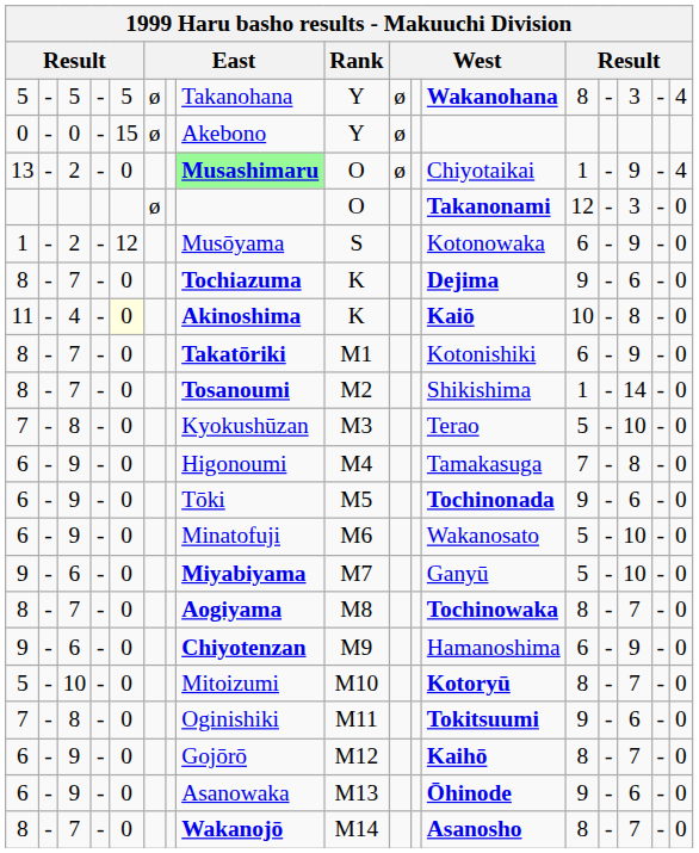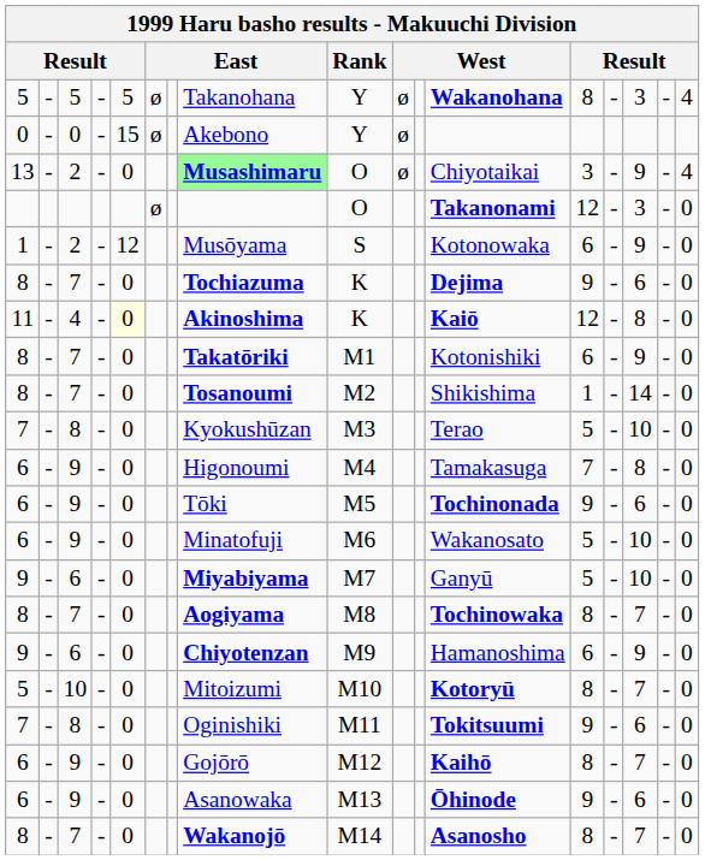 <table class="wikitable">
 <tr>
 <th colspan="17">1999 Haru basho results - Makuuchi Division</th>
 </tr>
 <tr>
 <th colspan="5">Result</th>
 <th colspan="3">East</th>
 <th>Rank</th>
 <th colspan="3">West</th>
 <th colspan="5">Result</th>
 </tr>
 <tr>
 <td align=center>5</td>
 <td align=center>-</td>
 <td align=center>5</td>
 <td align=center>-</td>
 <td align=center>5</td>
 <td align=center>ø</td>
 <td align=center></td>
 <td><a href='#'>Takanohana</a></td>
 <td align=center>Y</td>
 <td align=center>ø</td>
 <td align=center></td>
 <td><strong><a href='#'>Wakanohana</a></strong></td>
 <td align=center>8</td>
 <td align=center>-</td>
 <td align=center>3</td>
 <td align=center>-</td>
 <td align=center>4</td>
 </tr>
 <tr>
 <td align=center>0</td>
 <td align=center>-</td>
 <td align=center>0</td>
 <td align=center>-</td>
 <td align=center>15</td>
 <td align=center>ø</td>
 <td align=center></td>
 <td><a href='#'>Akebono</a></td>
 <td align=center>Y</td>
 <td align=center>ø</td>
 <td align=center></td>
 <td></td>
 <td align=center></td>
 <td align=center></td>
 <td align=center></td>
 <td align=center></td>
 <td align=center></td>
 </tr>
 <tr>
 <td align=center>13</td>
 <td align=center>-</td>
 <td align=center>2</td>
 <td align=center>-</td>
 <td align=center>0</td>
 <td align=center></td>
 <td align=center></td>
 <td style="background: PaleGreen;"><strong><a href='#'>Musashimaru</a></strong></td>
 <td align=center>O</td>
 <td align=center>ø</td>
 <td align=center></td>
 <td><a href='#'>Chiyotaikai</a></td>
-<td align=center>1</td>
+<td align=center>3</td>
 <td align=center>-</td>
 <td align=center>9</td>
 <td align=center>-</td>
 <td align=center>4</td>
 </tr>
 <tr>
 <td align=center></td>
 <td align=center></td>
 <td align=center></td>
 <td align=center></td>
 <td align=center></td>
 <td align=center>ø</td>
 <td align=center></td>
 <td></td>
 <td align=center>O</td>
 <td align=center></td>
 <td align=center></td>
 <td><strong><a href='#'>Takanonami</a></strong></td>
 <td align=center>12</td>
 <td align=center>-</td>
 <td align=center>3</td>
 <td align=center>-</td>
 <td align=center>0</td>
 </tr>
 <tr>
 <td align=center>1</td>
 <td align=center>-</td>
 <td align=center>2</td>
 <td align=center>-</td>
 <td align=center>12</td>
 <td align=center></td>
 <td align=center></td>
 <td><a href='#'>Musōyama</a></td>
 <td align=center>S</td>
 <td align=center></td>
 <td align=center></td>
 <td><a href='#'>Kotonowaka</a></td>
 <td align=center>6</td>
 <td align=center>-</td>
 <td align=center>9</td>
 <td align=center>-</td>
 <td align=center>0</td>
 </tr>
 <tr>
 <td align=center>8</td>
 <td align=center>-</td>
 <td align=center>7</td>
 <td align=center>-</td>
 <td align=center>0</td>
 <td align=center></td>
 <td align=center></td>
 <td><strong><a href='#'>Tochiazuma</a></strong></td>
 <td align=center>K</td>
 <td align=center></td>
 <td align=center></td>
 <td><strong><a href='#'>Dejima</a></strong></td>
 <td align=center>9</td>
 <td align=center>-</td>
 <td align=center>6</td>
 <td align=center>-</td>
 <td align=center>0</td>
 </tr>
 <tr>
 <td align=center>11</td>
 <td align=center>-</td>
 <td align=center>4</td>
 <td align=center>-</td>
 <td align=center style="background: lightyellow;">0</td>
 <td align=center></td>
 <td align=center></td>
 <td><strong><a href='#'>Akinoshima</a></strong></td>
 <td align=center>K</td>
 <td align=center></td>
 <td align=center></td>
 <td><strong><a href='#'>Kaiō</a></strong></td>
-<td align=center>10</td>
+<td align=center>12</td>
 <td align=center>-</td>
 <td align=center>8</td>
 <td align=center>-</td>
 <td align=center>0</td>
 </tr>
 <tr>
 <td align=center>8</td>
 <td align=center>-</td>
 <td align=center>7</td>
 <td align=center>-</td>
 <td align=center>0</td>
 <td align=center></td>
 <td align=center></td>
 <td><strong><a href='#'>Takatōriki</a></strong></td>
 <td align=center>M1</td>
 <td align=center></td>
 <td align=center></td>
 <td><a href='#'>Kotonishiki</a></td>
 <td align=center>6</td>
 <td align=center>-</td>
 <td align=center>9</td>
 <td align=center>-</td>
 <td align=center>0</td>
 </tr>
 <tr>
 <td align=center>8</td>
 <td align=center>-</td>
 <td align=center>7</td>
 <td align=center>-</td>
 <td align=center>0</td>
 <td align=center></td>
 <td align=center></td>
 <td><strong><a href='#'>Tosanoumi</a></strong></td>
 <td align=center>M2</td>
 <td align=center></td>
 <td align=center></td>
 <td><a href='#'>Shikishima</a></td>
 <td align=center>1</td>
 <td align=center>-</td>
 <td align=center>14</td>
 <td align=center>-</td>
 <td align=center>0</td>
 </tr>
 <tr>
 <td align=center>7</td>
 <td align=center>-</td>
 <td align=center>8</td>
 <td align=center>-</td>
 <td align=center>0</td>
 <td align=center></td>
 <td align=center></td>
 <td><a href='#'>Kyokushūzan</a></td>
 <td align=center>M3</td>
 <td align=center></td>
 <td align=center></td>
 <td><a href='#'>Terao</a></td>
 <td align=center>5</td>
 <td align=center>-</td>
 <td align=center>10</td>
 <td align=center>-</td>
 <td align=center>0</td>
 </tr>
 <tr>
 <td align=center>6</td>
 <td align=center>-</td>
 <td align=center>9</td>
 <td align=center>-</td>
 <td align=center>0</td>
 <td align=center></td>
 <td align=center></td>
 <td><a href='#'>Higonoumi</a></td>
 <td align=center>M4</td>
 <td align=center></td>
 <td align=center></td>
 <td><a href='#'>Tamakasuga</a></td>
 <td align=center>7</td>
 <td align=center>-</td>
 <td align=center>8</td>
 <td align=center>-</td>
 <td align=center>0</td>
 </tr>
 <tr>
 <td align=center>6</td>
 <td align=center>-</td>
 <td align=center>9</td>
 <td align=center>-</td>
 <td align=center>0</td>
 <td align=center></td>
 <td align=center></td>
 <td><a href='#'>Tōki</a></td>
 <td align=center>M5</td>
 <td align=center></td>
 <td align=center></td>
 <td><strong><a href='#'>Tochinonada</a></strong></td>
 <td align=center>9</td>
 <td align=center>-</td>
 <td align=center>6</td>
 <td align=center>-</td>
 <td align=center>0</td>
 </tr>
 <tr>
 <td align=center>6</td>
 <td align=center>-</td>
 <td align=center>9</td>
 <td align=center>-</td>
 <td align=center>0</td>
 <td align=center></td>
 <td align=center></td>
 <td><a href='#'>Minatofuji</a></td>
 <td align=center>M6</td>
 <td align=center></td>
 <td align=center></td>
 <td><a href='#'>Wakanosato</a></td>
 <td align=center>5</td>
 <td align=center>-</td>
 <td align=center>10</td>
 <td align=center>-</td>
 <td align=center>0</td>
 </tr>
 <tr>
 <td align=center>9</td>
 <td align=center>-</td>
 <td align=center>6</td>
 <td align=center>-</td>
 <td align=center>0</td>
 <td align=center></td>
 <td align=center></td>
 <td><strong><a href='#'>Miyabiyama</a></strong></td>
 <td align=center>M7</td>
 <td align=center></td>
 <td align=center></td>
 <td><a href='#'>Ganyū</a></td>
 <td align=center>5</td>
 <td align=center>-</td>
 <td align=center>10</td>
 <td align=center>-</td>
 <td align=center>0</td>
 </tr>
 <tr>
 <td align=center>8</td>
 <td align=center>-</td>
 <td align=center>7</td>
 <td align=center>-</td>
 <td align=center>0</td>
 <td align=center></td>
 <td align=center></td>
 <td><strong><a href='#'>Aogiyama</a></strong></td>
 <td align=center>M8</td>
 <td align=center></td>
 <td align=center></td>
 <td><strong><a href='#'>Tochinowaka</a></strong></td>
 <td align=center>8</td>
 <td align=center>-</td>
 <td align=center>7</td>
 <td align=center>-</td>
 <td align=center>0</td>
 </tr>
 <tr>
 <td align=center>9</td>
 <td align=center>-</td>
 <td align=center>6</td>
 <td align=center>-</td>
 <td align=center>0</td>
 <td align=center></td>
 <td align=center></td>
 <td><strong><a href='#'>Chiyotenzan</a></strong></td>
 <td align=center>M9</td>
 <td align=center></td>
 <td align=center></td>
 <td><a href='#'>Hamanoshima</a></td>
 <td align=center>6</td>
 <td align=center>-</td>
 <td align=center>9</td>
 <td align=center>-</td>
 <td align=center>0</td>
 </tr>
 <tr>
 <td align=center>5</td>
 <td align=center>-</td>
 <td align=center>10</td>
 <td align=center>-</td>
 <td align=center>0</td>
 <td align=center></td>
 <td align=center></td>
 <td><a href='#'>Mitoizumi</a></td>
 <td align=center>M10</td>
 <td align=center></td>
 <td align=center></td>
 <td><strong><a href='#'>Kotoryū</a></strong></td>
 <td align=center>8</td>
 <td align=center>-</td>
 <td align=center>7</td>
 <td align=center>-</td>
 <td align=center>0</td>
 </tr>
 <tr>
 <td align=center>7</td>
 <td align=center>-</td>
 <td align=center>8</td>
 <td align=center>-</td>
 <td align=center>0</td>
 <td align=center></td>
 <td align=center></td>
 <td><a href='#'>Oginishiki</a></td>
 <td align=center>M11</td>
 <td align=center></td>
 <td align=center></td>
 <td><strong><a href='#'>Tokitsuumi</a></strong></td>
 <td align=center>9</td>
 <td align=center>-</td>
 <td align=center>6</td>
 <td align=center>-</td>
 <td align=center>0</td>
 </tr>
 <tr>
 <td align=center>6</td>
 <td align=center>-</td>
 <td align=center>9</td>
 <td align=center>-</td>
 <td align=center>0</td>
 <td align=center></td>
 <td align=center></td>
 <td><a href='#'>Gojōrō</a></td>
 <td align=center>M12</td>
 <td align=center></td>
 <td align=center></td>
 <td><strong><a href='#'>Kaihō</a></strong></td>
 <td align=center>8</td>
 <td align=center>-</td>
 <td align=center>7</td>
 <td align=center>-</td>
 <td align=center>0</td>
 </tr>
 <tr>
 <td align=center>6</td>
 <td align=center>-</td>
 <td align=center>9</td>
 <td align=center>-</td>
 <td align=center>0</td>
 <td align=center></td>
 <td align=center></td>
 <td><a href='#'>Asanowaka</a></td>
 <td align=center>M13</td>
 <td align=center></td>
 <td align=center></td>
 <td><strong><a href='#'>Ōhinode</a></strong></td>
 <td align=center>9</td>
 <td align=center>-</td>
 <td align=center>6</td>
 <td align=center>-</td>
 <td align=center>0</td>
 </tr>
 <tr>
 <td align=center>8</td>
 <td align=center>-</td>
 <td align=center>7</td>
 <td align=center>-</td>
 <td align=center>0</td>
 <td align=center></td>
 <td align=center></td>
 <td><strong><a href='#'>Wakanojō</a></strong></td>
 <td align=center>M14</td>
 <td align=center></td>
 <td align=center></td>
 <td><strong><a href='#'>Asanosho</a></strong></td>
 <td align=center>8</td>
 <td align=center>-</td>
 <td align=center>7</td>
 <td align=center>-</td>
 <td align=center>0</td>
 </tr>
 </table>
